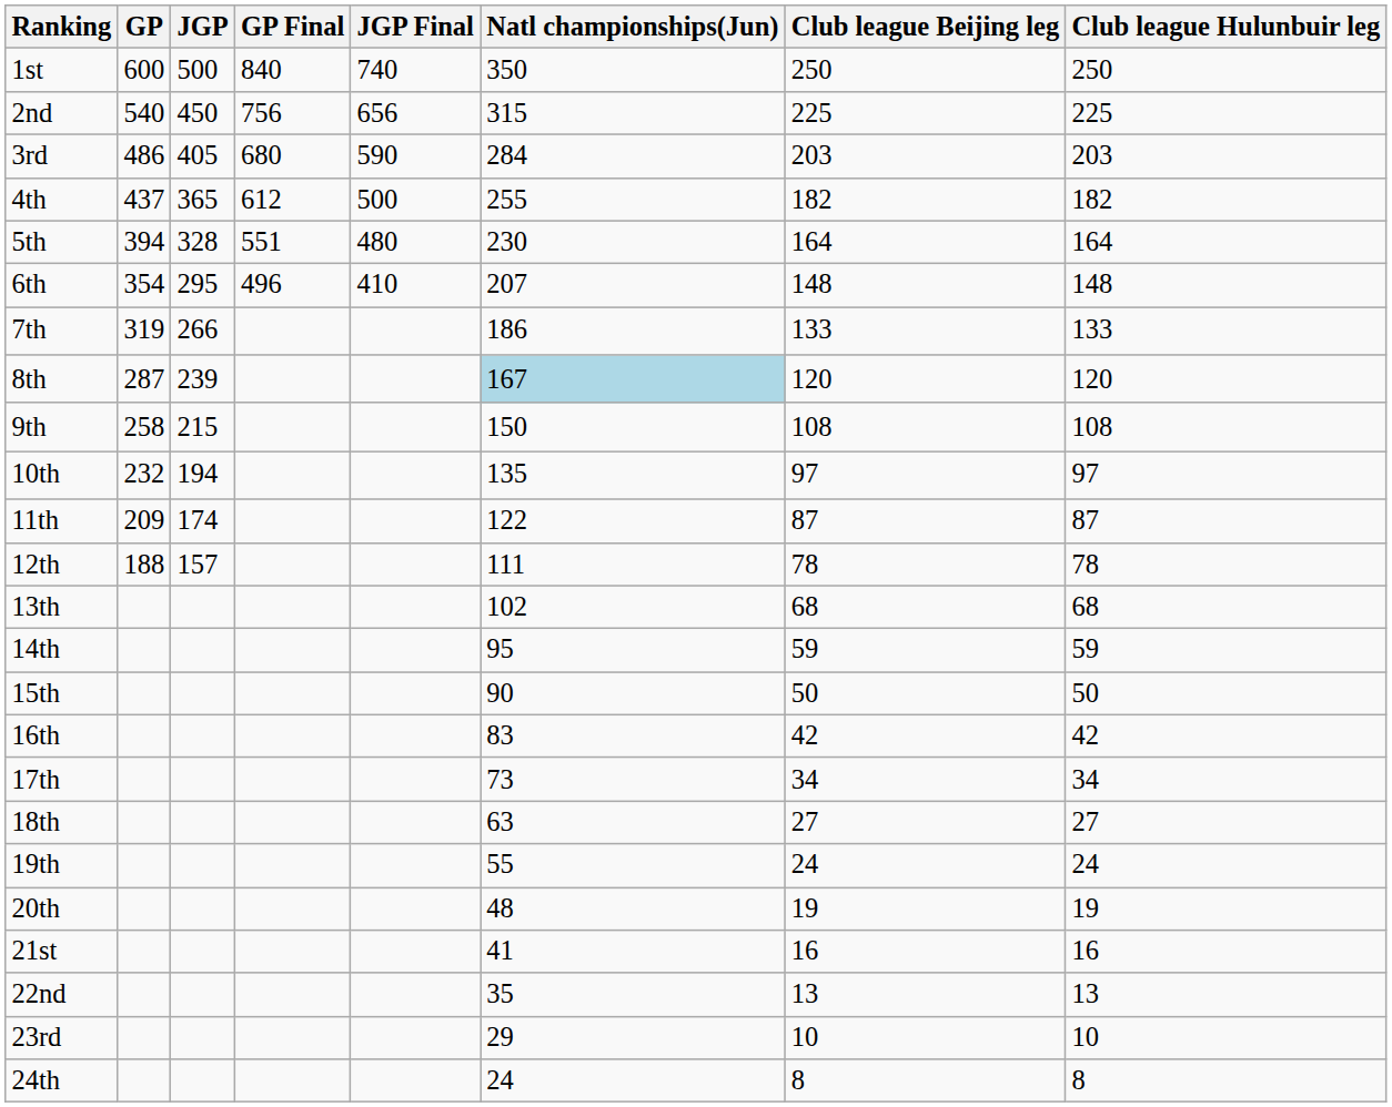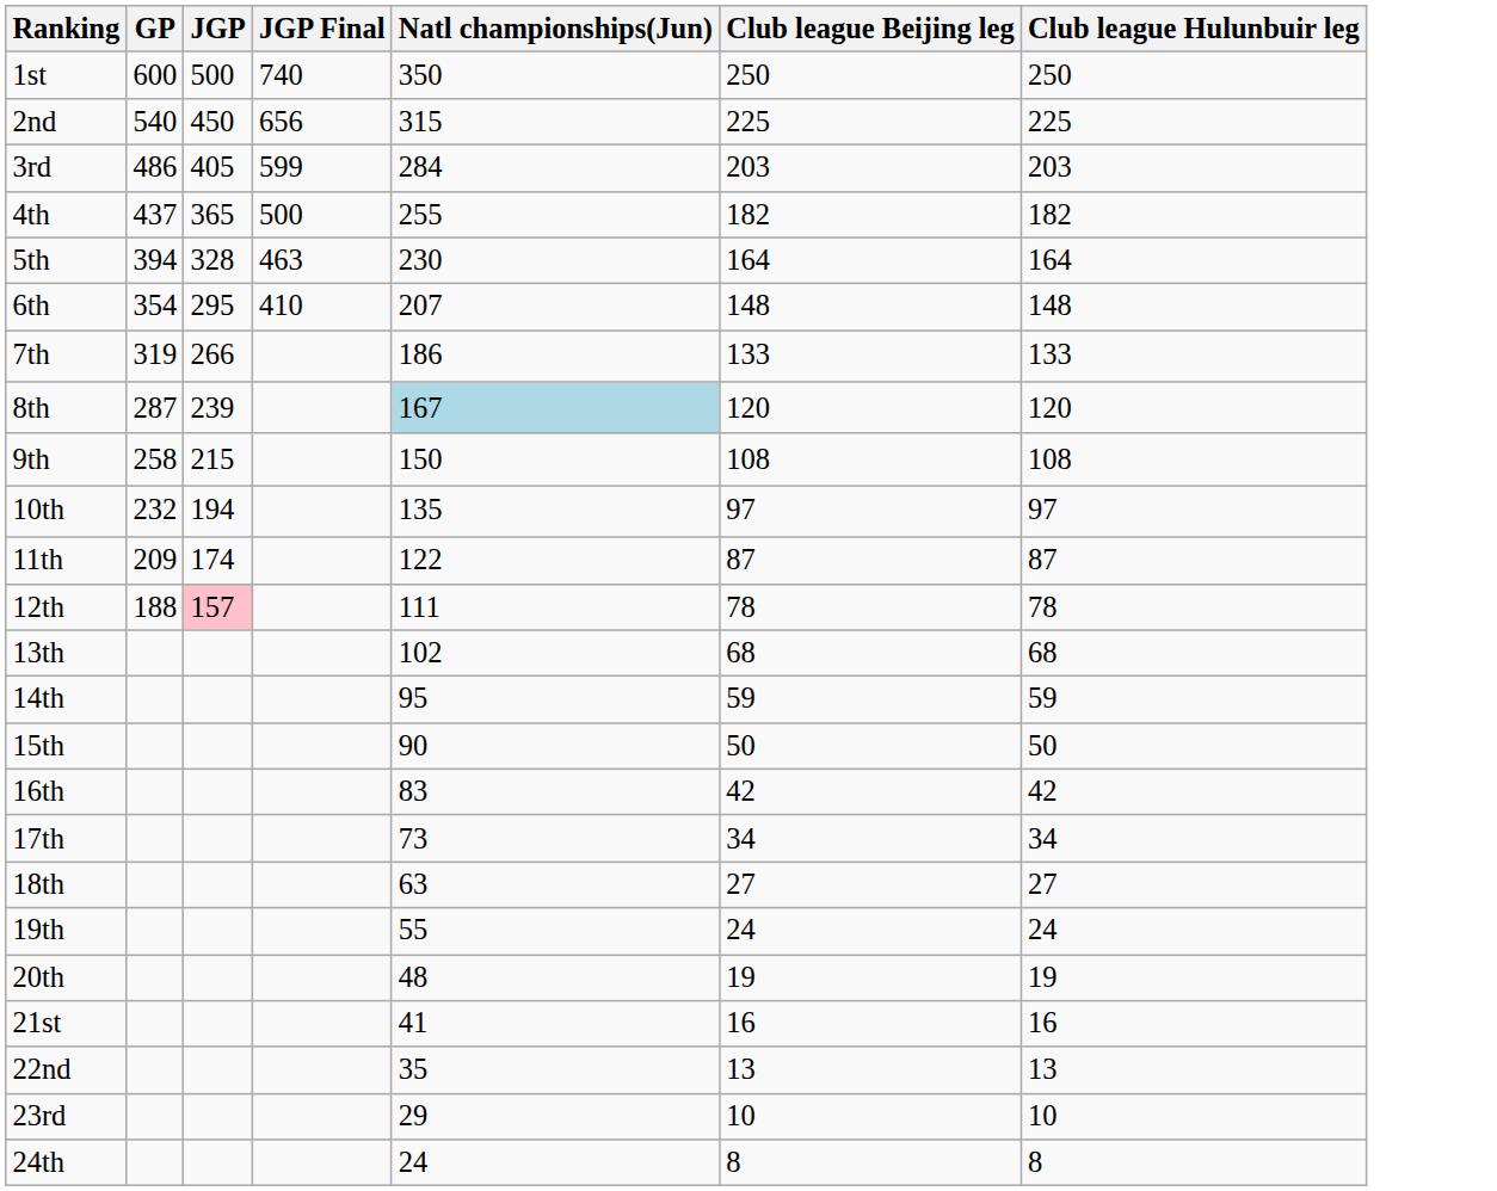 <table class="wikitable">
 <tr>
 <th>Ranking</th>
 <th>GP</th>
 <th>JGP</th>
-<th>GP Final</th>
 <th>JGP Final</th>
 <th>Natl championships(Jun)</th>
 <th>Club league Beijing leg</th>
 <th>Club league Hulunbuir leg</th>
 </tr>
 <tr>
 <td>1st</td>
 <td>600</td>
 <td>500</td>
-<td>840</td>
 <td>740</td>
 <td>350</td>
 <td>250</td>
 <td>250</td>
 </tr>
 <tr>
 <td>2nd</td>
 <td>540</td>
 <td>450</td>
-<td>756</td>
 <td>656</td>
 <td>315</td>
 <td>225</td>
 <td>225</td>
 </tr>
 <tr>
 <td>3rd</td>
 <td>486</td>
 <td>405</td>
-<td>680</td>
-<td>590</td>
+<td>599</td>
 <td>284</td>
 <td>203</td>
 <td>203</td>
 </tr>
 <tr>
 <td>4th</td>
 <td>437</td>
 <td>365</td>
-<td>612</td>
 <td>500</td>
 <td>255</td>
 <td>182</td>
 <td>182</td>
 </tr>
 <tr>
 <td>5th</td>
 <td>394</td>
 <td>328</td>
-<td>551</td>
-<td>480</td>
+<td>463</td>
 <td>230</td>
 <td>164</td>
 <td>164</td>
 </tr>
 <tr>
 <td>6th</td>
 <td>354</td>
 <td>295</td>
-<td>496</td>
 <td>410</td>
 <td>207</td>
 <td>148</td>
 <td>148</td>
 </tr>
 <tr>
 <td>7th</td>
 <td>319</td>
 <td>266</td>
 <td>　</td>
-<td>　</td>
 <td>186</td>
 <td>133</td>
 <td>133</td>
 </tr>
 <tr>
 <td>8th</td>
 <td>287</td>
 <td>239</td>
-<td>　</td>
 <td>　</td>
 <td style="background: lightblue;">167</td>
 <td>120</td>
 <td>120</td>
 </tr>
 <tr>
 <td>9th</td>
 <td>258</td>
 <td>215</td>
 <td>　</td>
-<td>　</td>
 <td>150</td>
 <td>108</td>
 <td>108</td>
 </tr>
 <tr>
 <td>10th</td>
 <td>232</td>
 <td>194</td>
-<td>　</td>
 <td>　</td>
 <td>135</td>
 <td>97</td>
 <td>97</td>
 </tr>
 <tr>
 <td>11th</td>
 <td>209</td>
 <td>174</td>
 <td></td>
-<td></td>
 <td>122</td>
 <td>87</td>
 <td>87</td>
 </tr>
 <tr>
 <td>12th</td>
 <td>188</td>
-<td>157</td>
-<td></td>
+<td style="background: pink;">157</td>
 <td></td>
 <td>111</td>
 <td>78</td>
 <td>78</td>
 </tr>
 <tr>
 <td>13th</td>
-<td></td>
 <td></td>
 <td></td>
 <td></td>
 <td>102</td>
 <td>68</td>
 <td>68</td>
 </tr>
 <tr>
 <td>14th</td>
 <td></td>
 <td></td>
 <td></td>
-<td></td>
 <td>95</td>
 <td>59</td>
 <td>59</td>
 </tr>
 <tr>
 <td>15th</td>
-<td></td>
 <td></td>
 <td></td>
 <td></td>
 <td>90</td>
 <td>50</td>
 <td>50</td>
 </tr>
 <tr>
 <td>16th</td>
 <td></td>
 <td></td>
 <td></td>
-<td></td>
 <td>83</td>
 <td>42</td>
 <td>42</td>
 </tr>
 <tr>
 <td>17th</td>
-<td></td>
 <td></td>
 <td></td>
 <td></td>
 <td>73</td>
 <td>34</td>
 <td>34</td>
 </tr>
 <tr>
 <td>18th</td>
 <td></td>
 <td></td>
 <td></td>
-<td></td>
 <td>63</td>
 <td>27</td>
 <td>27</td>
 </tr>
 <tr>
 <td>19th</td>
-<td></td>
 <td></td>
 <td></td>
 <td></td>
 <td>55</td>
 <td>24</td>
 <td>24</td>
 </tr>
 <tr>
 <td>20th</td>
 <td></td>
 <td></td>
 <td></td>
-<td></td>
 <td>48</td>
 <td>19</td>
 <td>19</td>
 </tr>
 <tr>
 <td>21st</td>
-<td></td>
 <td></td>
 <td></td>
 <td></td>
 <td>41</td>
 <td>16</td>
 <td>16</td>
 </tr>
 <tr>
 <td>22nd</td>
 <td></td>
 <td></td>
 <td></td>
-<td></td>
 <td>35</td>
 <td>13</td>
 <td>13</td>
 </tr>
 <tr>
 <td>23rd</td>
-<td></td>
 <td></td>
 <td></td>
 <td></td>
 <td>29</td>
 <td>10</td>
 <td>10</td>
 </tr>
 <tr>
 <td>24th</td>
 <td></td>
 <td></td>
 <td></td>
-<td></td>
 <td>24</td>
 <td>8</td>
 <td>8</td>
 </tr>
 </table>
